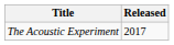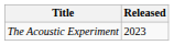 <table class="wikitable">
 <tr>
 <th>Title</th>
 <th>Released</th>
 </tr>
 <tr>
 <td><em>The Acoustic Experiment</em></td>
-<td>2017</td>
+<td>2023</td>
 </tr>
 </table>
